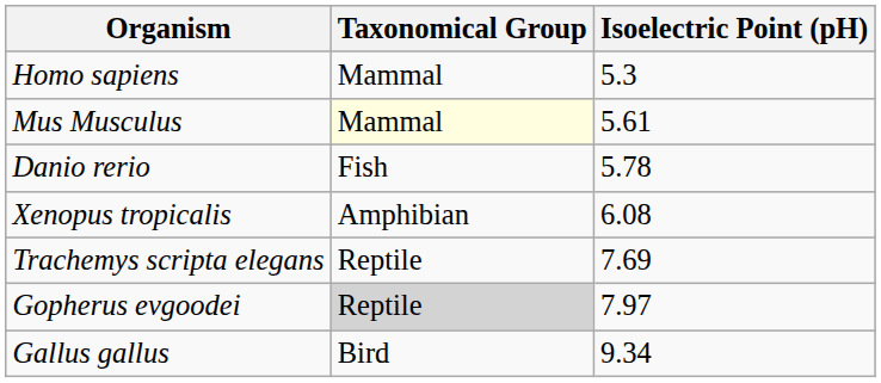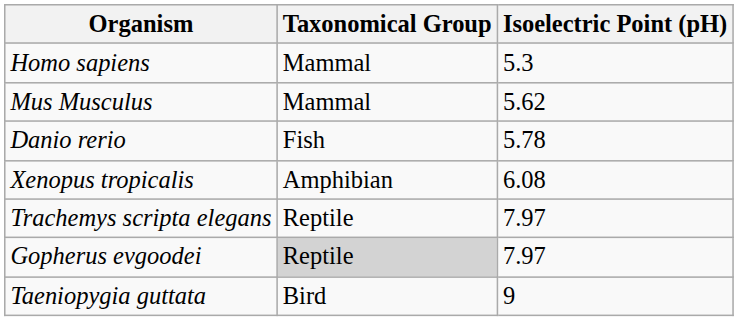 <table class="wikitable">
 <tr>
 <th>Organism</th>
 <th>Taxonomical Group</th>
 <th>Isoelectric Point (pH)</th>
 </tr>
 <tr>
 <td><em>Homo sapiens</em></td>
 <td>Mammal</td>
 <td>5.3</td>
 </tr>
 <tr>
 <td><em>Mus Musculus</em></td>
-<td style="background: lightyellow;">Mammal</td>
-<td>5.61</td>
+<td>Mammal</td>
+<td>5.62</td>
 </tr>
 <tr>
 <td><em>Danio rerio</em></td>
 <td>Fish</td>
 <td>5.78</td>
 </tr>
 <tr>
 <td><em>Xenopus tropicalis</em></td>
 <td>Amphibian</td>
 <td>6.08</td>
 </tr>
 <tr>
 <td><em>Trachemys scripta elegans</em></td>
 <td>Reptile</td>
-<td>7.69</td>
+<td>7.97</td>
 </tr>
 <tr>
 <td><em>Gopherus evgoodei</em></td>
 <td style="background: lightgrey;">Reptile</td>
 <td>7.97</td>
 </tr>
 <tr>
-<td><em>Gallus gallus</em></td>
+<td><em>Taeniopygia guttata</em></td>
 <td>Bird</td>
-<td>9.34</td>
+<td>9</td>
 </tr>
 </table>
